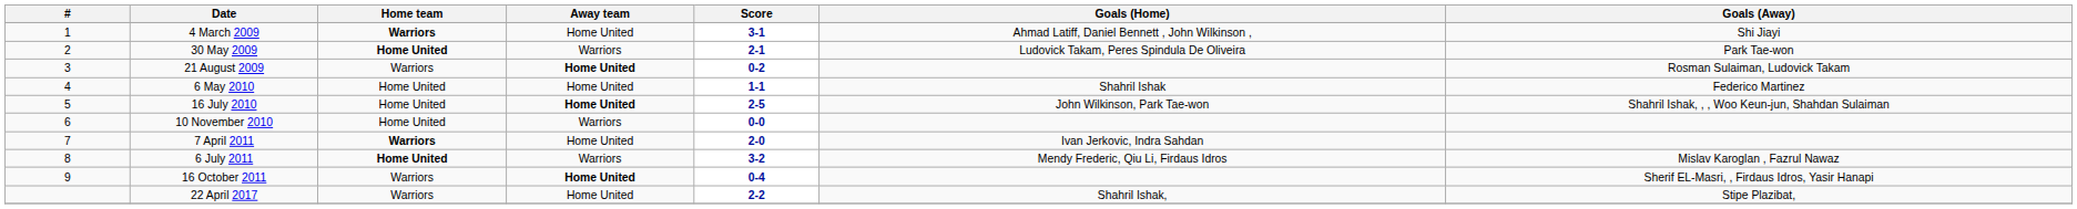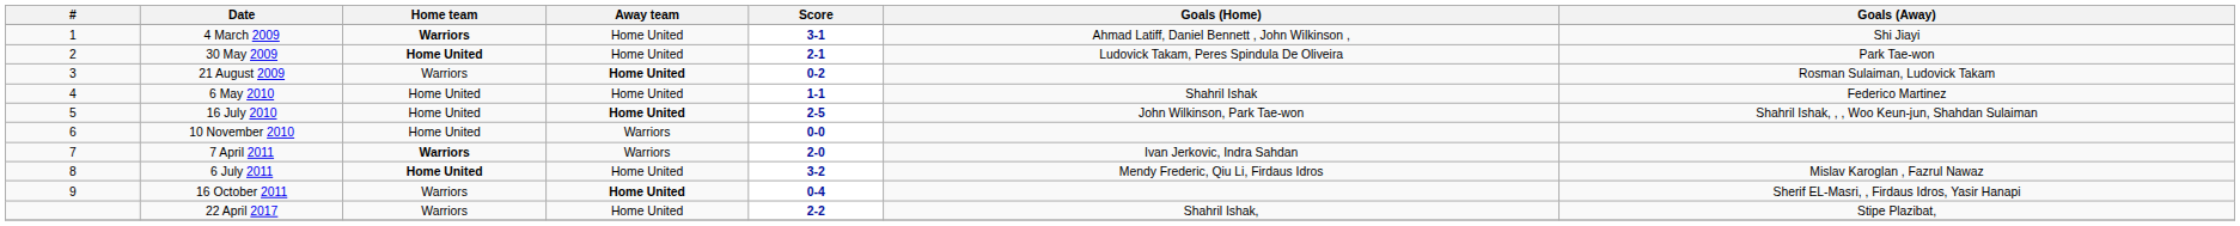 <table class="wikitable" style="width:100%; margin:0 left; font-size: 11px">
 <tr>
 <th width=4%>#</th>
 <th class="unsortable" style="width:6%;">Date</th>
 <th width=6%>Home team</th>
 <th width=6%>Away team</th>
 <th width=4%>Score</th>
 <th style="width:20%;">Goals (Home)</th>
 <th width=20%>Goals (Away)</th>
 </tr>
 <tr style="text-align:center;">
 </tr>
 <tr style="text-align:center;">
 <td>1</td>
 <td>4 March <a href='#'>2009</a></td>
 <td><strong>Warriors</strong></td>
 <td>Home United</td>
 <td style="color:#000c99; background:#fff"><strong>3-1</strong></td>
 <td>Ahmad Latiff, Daniel Bennett , John Wilkinson ,</td>
 <td>Shi Jiayi </td>
 </tr>
 <tr style="text-align:center;">
 <td>2</td>
 <td>30 May <a href='#'>2009</a></td>
 <td><strong>Home United</strong></td>
-<td>Warriors</td>
+<td>Home United</td>
 <td style="color:#000c99; background:#fff"><strong>2-1</strong></td>
 <td>Ludovick Takam, Peres Spindula De Oliveira</td>
 <td>Park Tae-won </td>
 </tr>
 <tr style="text-align:center;">
 <td>3</td>
 <td>21 August <a href='#'>2009</a></td>
 <td>Warriors</td>
 <td><strong>Home United</strong></td>
 <td style="color:#000c99; background:#fff"><strong>0-2</strong></td>
 <td></td>
 <td>Rosman Sulaiman, Ludovick Takam</td>
 </tr>
 <tr style="text-align:center;">
 <td>4</td>
 <td>6 May <a href='#'>2010</a></td>
 <td>Home United</td>
 <td>Home United</td>
 <td style="color:#000c99; background:#fff"><strong>1-1</strong></td>
 <td>Shahril Ishak</td>
 <td>Federico Martinez</td>
 </tr>
 <tr style="text-align:center;">
 <td>5</td>
 <td>16 July <a href='#'>2010</a></td>
 <td>Home United</td>
 <td><strong>Home United</strong></td>
 <td style="color:#000c99; background:#fff"><strong>2-5</strong></td>
 <td>John Wilkinson, Park Tae-won</td>
 <td>Shahril Ishak, , , Woo Keun-jun, Shahdan Sulaiman</td>
 </tr>
 <tr style="text-align:center;">
 <td>6</td>
 <td>10 November <a href='#'>2010</a></td>
 <td>Home United</td>
 <td>Warriors</td>
 <td style="color:#000c99; background:#fff"><strong>0-0</strong></td>
 <td></td>
 <td></td>
 </tr>
 <tr style="text-align:center;">
 <td>7</td>
 <td>7 April <a href='#'>2011</a></td>
 <td><strong>Warriors</strong></td>
-<td>Home United</td>
+<td>Warriors</td>
 <td style="color:#000c99; background:#fff"><strong>2-0</strong></td>
 <td>Ivan Jerkovic, Indra Sahdan</td>
 <td></td>
 </tr>
 <tr style="text-align:center;">
 <td>8</td>
 <td>6 July <a href='#'>2011</a></td>
 <td><strong>Home United</strong></td>
-<td>Warriors</td>
+<td>Home United</td>
 <td style="color:#000c99; background:#fff"><strong>3-2</strong></td>
 <td>Mendy Frederic, Qiu Li, Firdaus Idros</td>
 <td>Mislav Karoglan , Fazrul Nawaz</td>
 </tr>
 <tr style="text-align:center;">
 <td>9</td>
 <td>16 October <a href='#'>2011</a></td>
 <td>Warriors</td>
 <td><strong>Home United</strong></td>
 <td style="color:#000c99; background:#fff"><strong>0-4</strong></td>
 <td></td>
 <td>Sherif EL-Masri, , Firdaus Idros, Yasir Hanapi</td>
 </tr>
 <tr style="text-align:center;">
 <td></td>
 <td>22 April <a href='#'>2017</a></td>
 <td>Warriors</td>
 <td>Home United</td>
 <td style="color:#000c99; background:#fff"><strong>2-2</strong></td>
 <td>Shahril Ishak, </td>
 <td>Stipe Plazibat, </td>
 </tr>
 <tr style="text-align:center;">
 </tr>
 </table>
